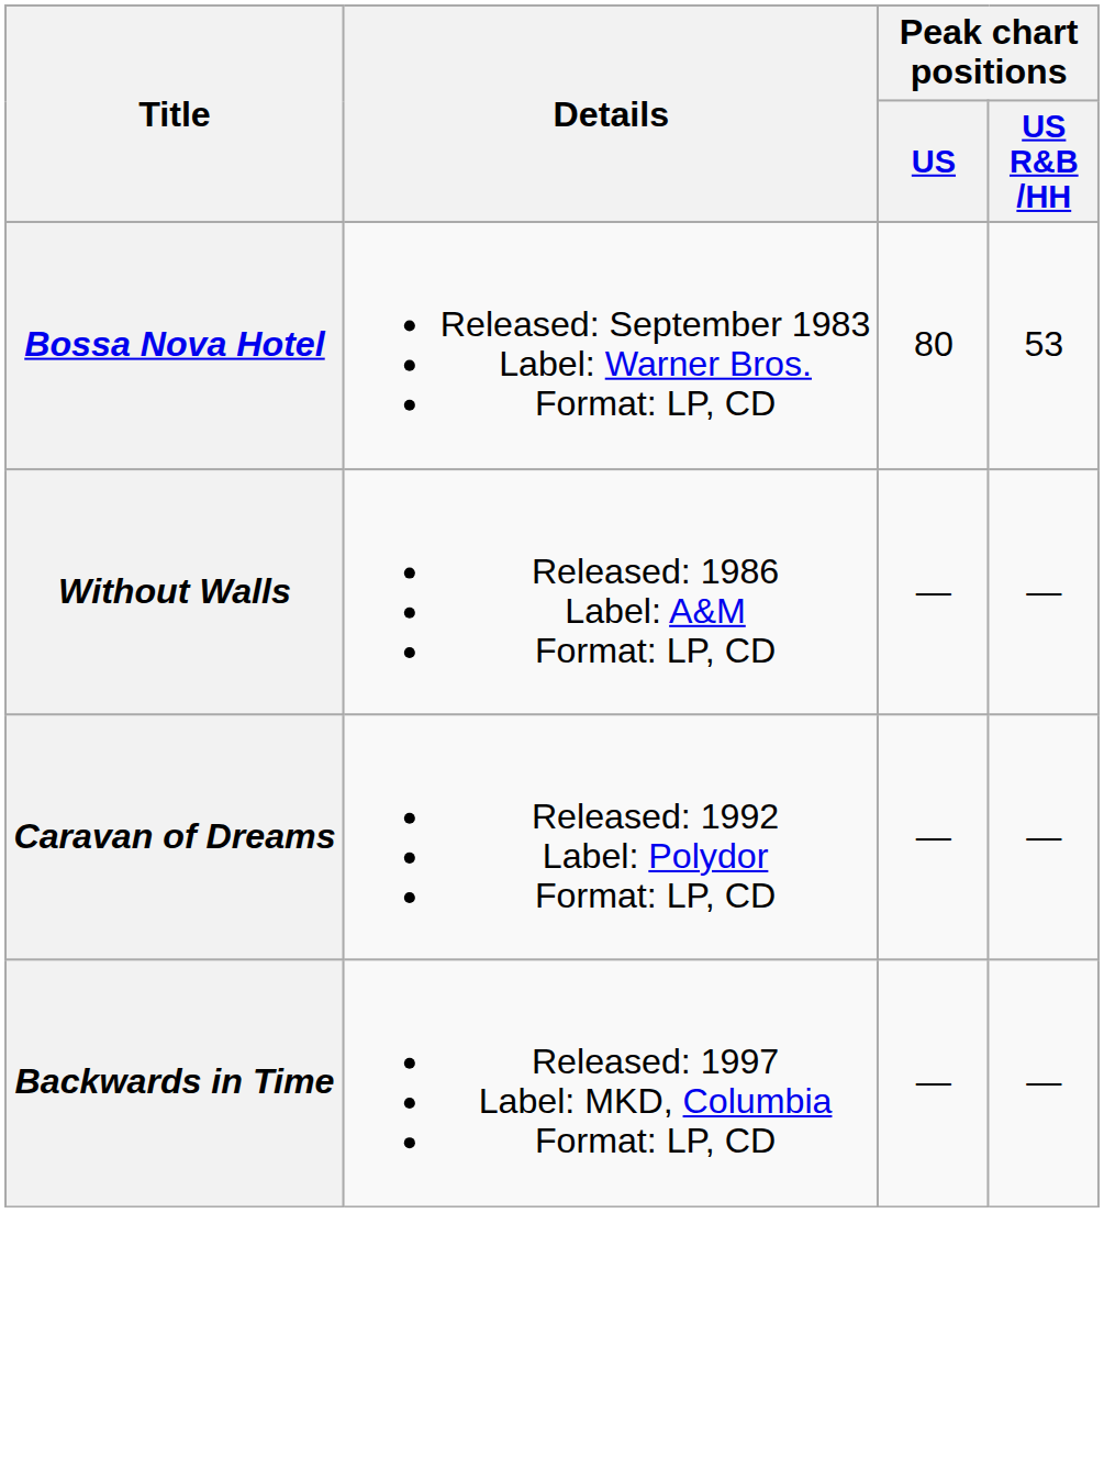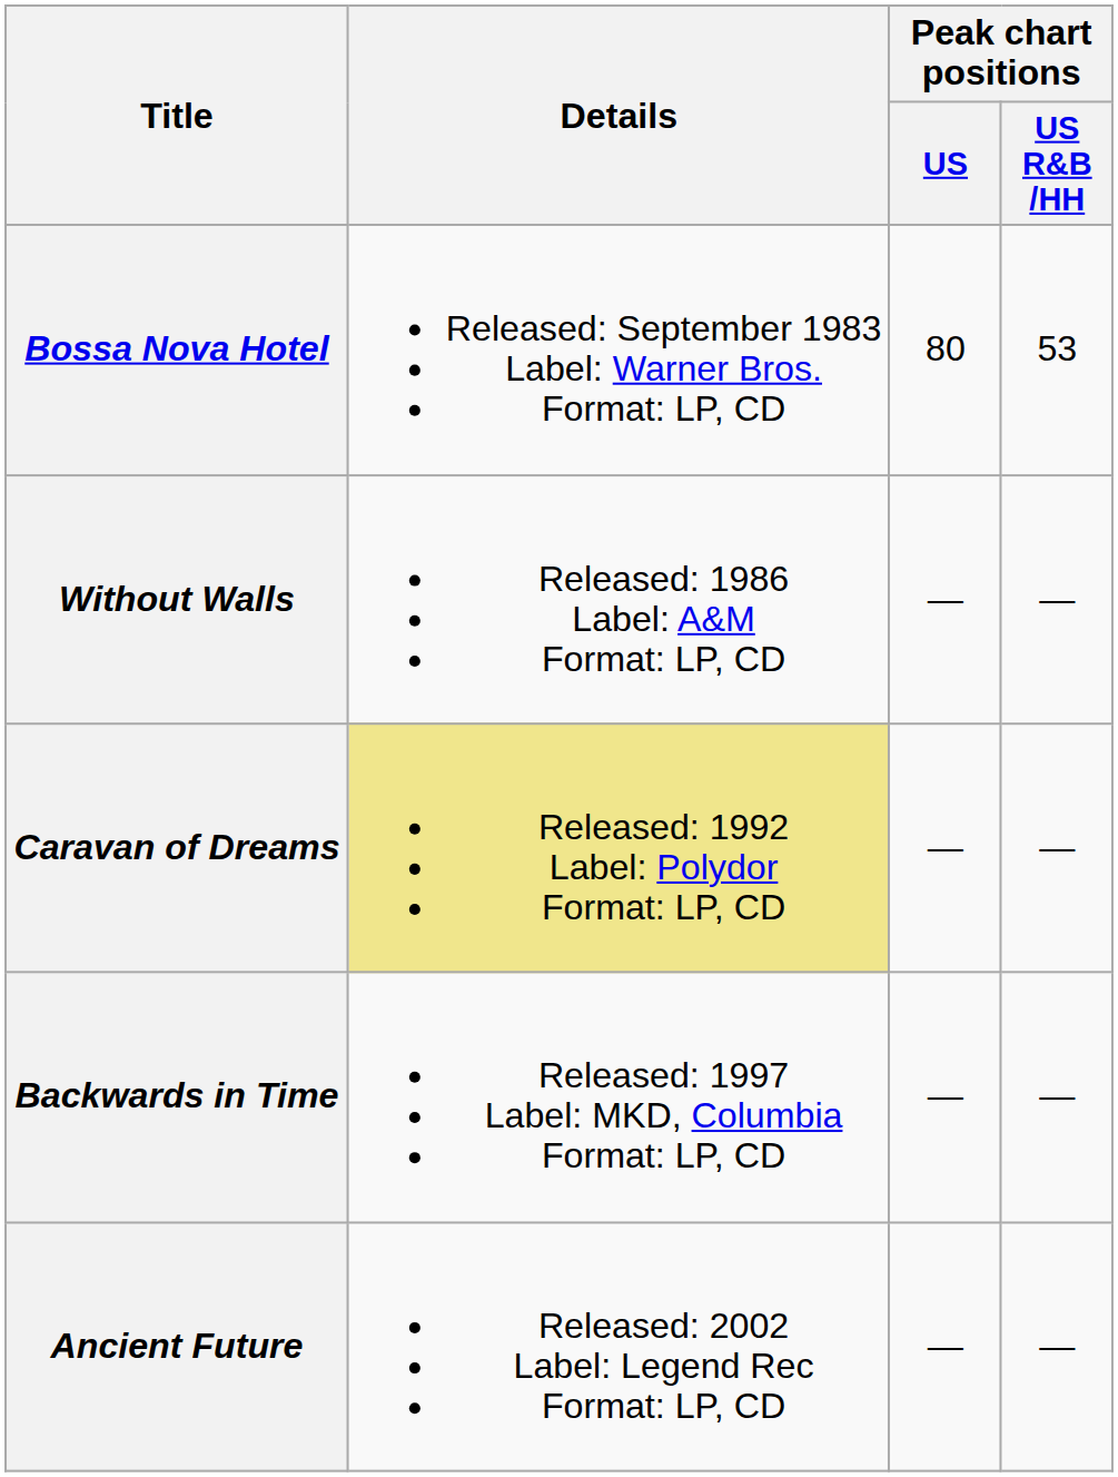 <table class="wikitable plainrowheaders" style="text-align:center;">
 <tr>
 <th rowspan="2">Title</th>
 <th rowspan="2">Details</th>
 <th colspan="2">Peak chart positions</th>
 </tr>
 <tr>
 <th scope="col" style="width:3em;font-size:90%;"><a href='#'>US</a><br></th>
 <th scope="col" style="width:3em;font-size:90%;"><a href='#'>US<br>R&B<br>/HH</a><br></th>
 </tr>
 <tr>
 <th scope="row"><em><a href='#'>Bossa Nova Hotel</a></em></th>
 <td><br><ul><li>Released: September 1983</li><li>Label: <a href='#'>Warner Bros.</a></li><li>Format: LP, CD</li></ul></td>
 <td>80</td>
 <td>53</td>
 </tr>
 <tr>
 <th scope="row"><em>Without Walls</em></th>
 <td><br><ul><li>Released: 1986</li><li>Label: <a href='#'>A&M</a></li><li>Format: LP, CD</li></ul></td>
 <td>—</td>
 <td>—</td>
 </tr>
 <tr>
 <th scope="row"><em>Caravan of Dreams</em></th>
-<td><br><ul><li>Released: 1992</li><li>Label: <a href='#'>Polydor</a></li><li>Format: LP, CD</li></ul></td>
+<td style="background: khaki;"><br><ul><li>Released: 1992</li><li>Label: <a href='#'>Polydor</a></li><li>Format: LP, CD</li></ul></td>
 <td>—</td>
 <td>—</td>
 </tr>
 <tr>
 <th scope="row"><em>Backwards in Time</em></th>
 <td><br><ul><li>Released: 1997</li><li>Label: MKD, <a href='#'>Columbia</a></li><li>Format: LP, CD</li></ul></td>
 <td>—</td>
 <td>—</td>
 </tr>
+<tr>
+<th scope="row"><em>Ancient Future</em></th>
+<td><br><ul><li>Released: 2002</li><li>Label: Legend Rec</li><li>Format: LP, CD</li></ul></td>
+<td>—</td>
+<td>—</td>
+</tr>
 </table>
